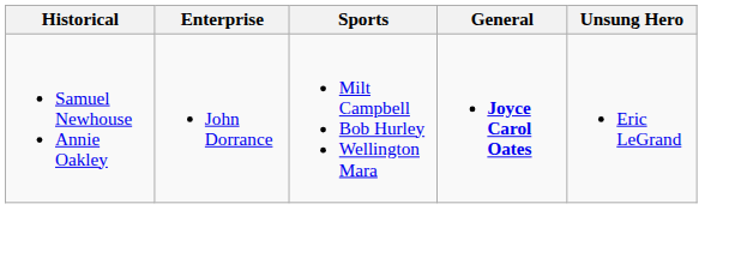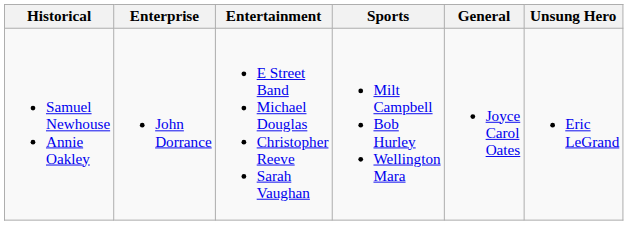 <table class="wikitable">
 <tr>
 <th>Historical</th>
 <th>Enterprise</th>
+<th>Entertainment</th>
 <th>Sports</th>
 <th>General</th>
 <th>Unsung Hero</th>
 </tr>
 <tr>
 <td><br><ul><li><a href='#'>Samuel Newhouse</a></li><li><a href='#'>Annie Oakley</a></li></ul></td>
 <td><br><ul><li><a href='#'>John Dorrance</a></li></ul></td>
+<td><br><ul><li><a href='#'>E Street Band</a></li><li><a href='#'>Michael Douglas</a></li><li><a href='#'>Christopher Reeve</a></li><li><a href='#'>Sarah Vaughan</a></li></ul></td>
 <td><br><ul><li><a href='#'>Milt Campbell</a></li><li><a href='#'>Bob Hurley</a></li><li><a href='#'>Wellington Mara</a></li></ul></td>
-<td><strong><br><ul><li><a href='#'>Joyce Carol Oates</a></li></ul></strong></td>
+<td><br><ul><li><a href='#'>Joyce Carol Oates</a></li></ul></td>
 <td><br><ul><li><a href='#'>Eric LeGrand</a></li></ul></td>
 </tr>
 </table>
